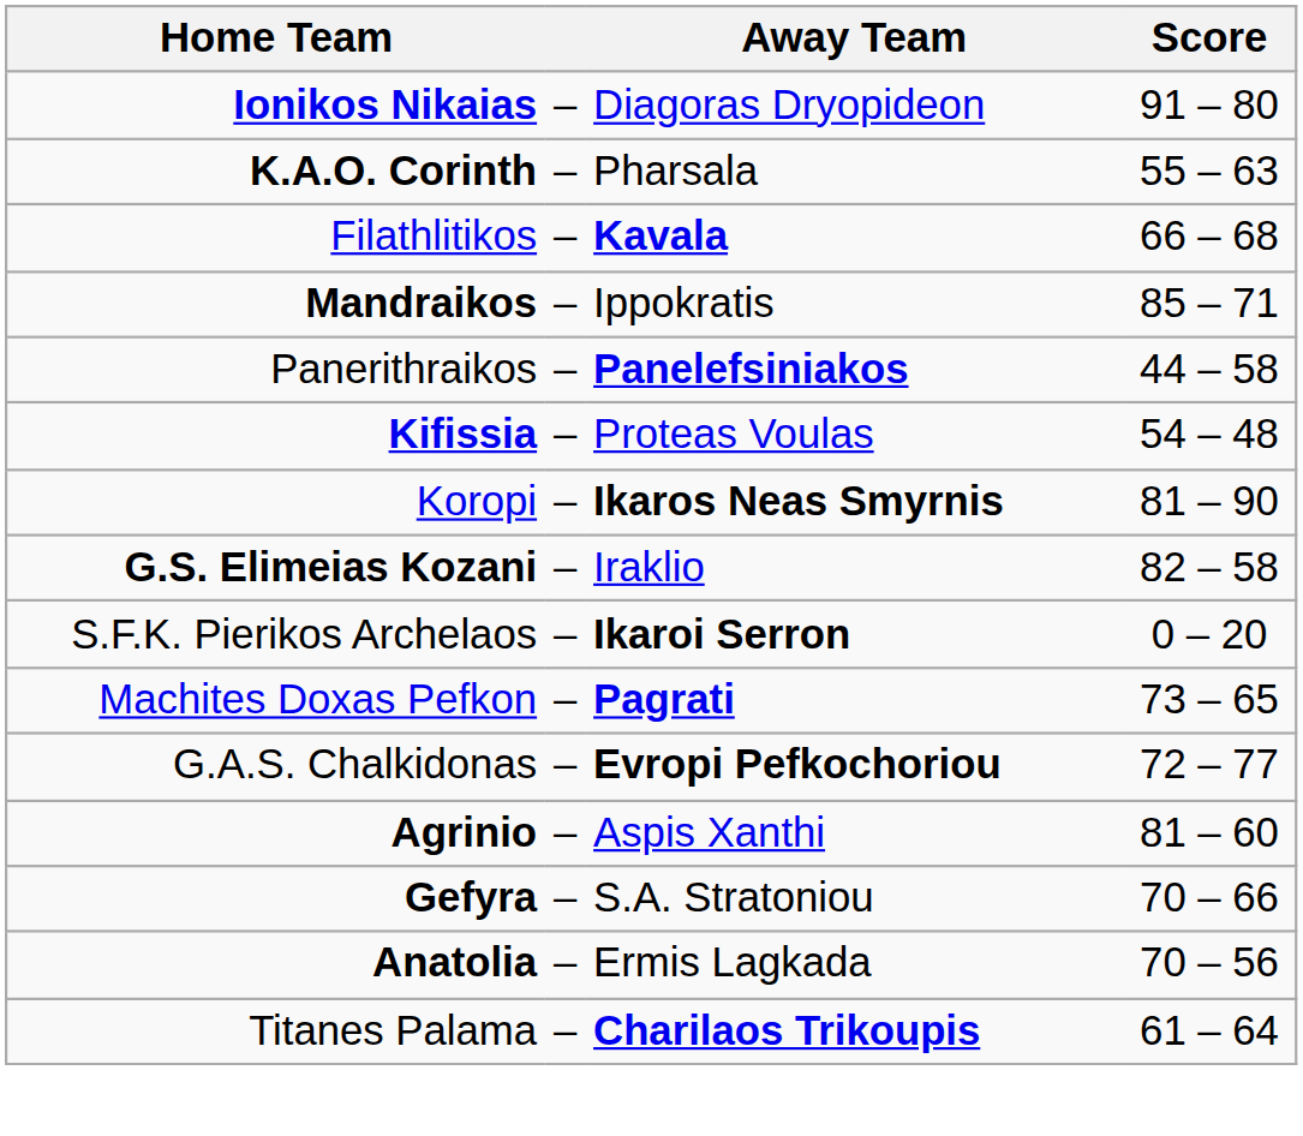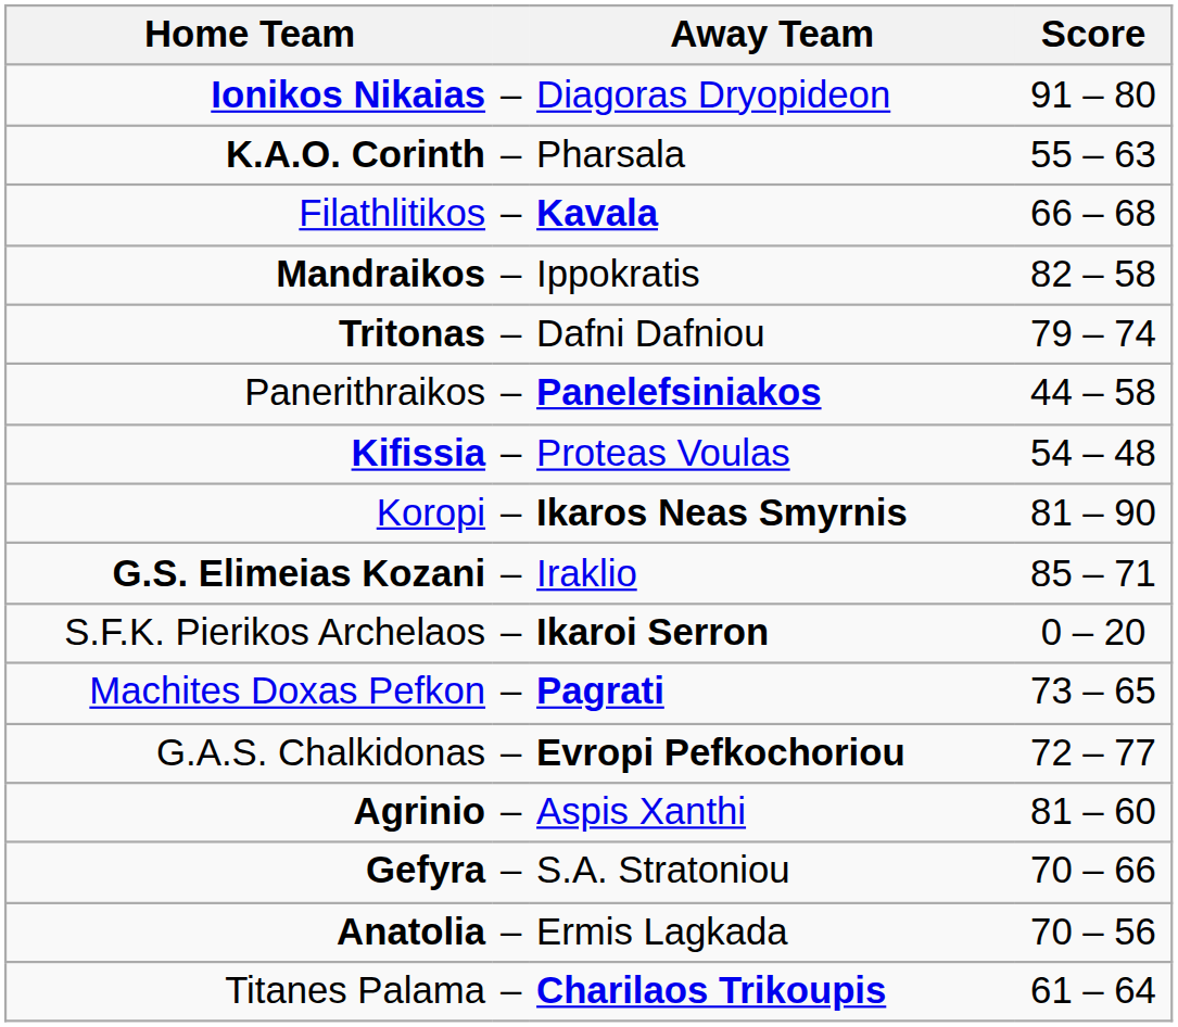 <table class="wikitable" style="text-align: center; font-size:100%">
 <tr>
 <th style="border-right-style:hidden" width="200">Home Team</th>
 <th style="border-right-style:hidden"></th>
 <th style="border-right-style:hidden" width="200">Away Team</th>
 <th width="60">Score</th>
 </tr>
 <tr>
 <td align=right style="border-right-style:hidden"><strong><a href='#'>Ionikos Nikaias</a></strong></td>
 <td style="border-right-style:hidden">–</td>
 <td align=left style="border-right-style:hidden"><a href='#'>Diagoras Dryopideon</a></td>
 <td>91 – 80</td>
 </tr>
 <tr>
 <td align=right style="border-right-style:hidden"><strong>K.A.O. Corinth</strong></td>
 <td style="border-right-style:hidden">–</td>
 <td align=left style="border-right-style:hidden">Pharsala</td>
 <td>55 – 63</td>
 </tr>
 <tr>
 <td align=right style="border-right-style:hidden"><a href='#'>Filathlitikos</a></td>
 <td style="border-right-style:hidden">–</td>
 <td align=left style="border-right-style:hidden"><strong><a href='#'>Kavala</a></strong></td>
 <td>66 – 68</td>
 </tr>
 <tr>
 <td align=right style="border-right-style:hidden"><strong>Mandraikos</strong></td>
 <td style="border-right-style:hidden">–</td>
 <td align=left style="border-right-style:hidden">Ippokratis</td>
-<td>85 – 71</td>
+<td>82 – 58</td>
+</tr>
+<tr>
+<td align=right style="border-right-style:hidden"><strong>Tritonas</strong></td>
+<td style="border-right-style:hidden">–</td>
+<td align=left style="border-right-style:hidden">Dafni Dafniou</td>
+<td>79 – 74</td>
 </tr>
 <tr>
 <td align=right style="border-right-style:hidden">Panerithraikos</td>
 <td style="border-right-style:hidden">–</td>
 <td align=left style="border-right-style:hidden"><strong><a href='#'>Panelefsiniakos</a></strong></td>
 <td>44 – 58</td>
 </tr>
 <tr>
 <td align=right style="border-right-style:hidden"><strong><a href='#'>Kifissia</a></strong></td>
 <td style="border-right-style:hidden">–</td>
 <td align=left style="border-right-style:hidden"><a href='#'>Proteas Voulas</a></td>
 <td>54 – 48</td>
 </tr>
 <tr>
 <td align=right style="border-right-style:hidden"><a href='#'>Koropi</a></td>
 <td style="border-right-style:hidden">–</td>
 <td align=left style="border-right-style:hidden"><strong>Ikaros Neas Smyrnis</strong></td>
 <td>81 – 90</td>
 </tr>
 <tr>
 <td align=right style="border-right-style:hidden"><strong>G.S. Elimeias Kozani</strong></td>
 <td style="border-right-style:hidden">–</td>
 <td align=left style="border-right-style:hidden"><a href='#'>Iraklio</a></td>
-<td>82 – 58</td>
+<td>85 – 71</td>
 </tr>
 <tr>
 <td align=right style="border-right-style:hidden">S.F.K. Pierikos Archelaos</td>
 <td style="border-right-style:hidden">–</td>
 <td align=left style="border-right-style:hidden"><strong>Ikaroi Serron</strong></td>
 <td>0 – 20</td>
 </tr>
 <tr>
 <td align=right style="border-right-style:hidden"><a href='#'>Machites Doxas Pefkon</a></td>
 <td style="border-right-style:hidden">–</td>
 <td align=left style="border-right-style:hidden"><strong><a href='#'>Pagrati</a></strong></td>
 <td>73 – 65</td>
 </tr>
 <tr>
 <td align=right style="border-right-style:hidden">G.A.S. Chalkidonas</td>
 <td style="border-right-style:hidden">–</td>
 <td align=left style="border-right-style:hidden"><strong>Evropi Pefkochoriou</strong></td>
 <td>72 – 77</td>
 </tr>
 <tr>
 <td align=right style="border-right-style:hidden"><strong>Agrinio</strong></td>
 <td style="border-right-style:hidden">–</td>
 <td align=left style="border-right-style:hidden"><a href='#'>Aspis Xanthi</a></td>
 <td>81 – 60</td>
 </tr>
 <tr>
 <td align=right style="border-right-style:hidden"><strong>Gefyra</strong></td>
 <td style="border-right-style:hidden">–</td>
 <td align=left style="border-right-style:hidden">S.A. Stratoniou</td>
 <td>70 – 66</td>
 </tr>
 <tr>
 <td align=right style="border-right-style:hidden"><strong>Anatolia</strong></td>
 <td style="border-right-style:hidden">–</td>
 <td align=left style="border-right-style:hidden">Ermis Lagkada</td>
 <td>70 – 56</td>
 </tr>
 <tr>
 <td align=right style="border-right-style:hidden">Titanes Palama</td>
 <td style="border-right-style:hidden">–</td>
 <td align=left style="border-right-style:hidden"><strong><a href='#'>Charilaos Trikoupis</a></strong></td>
 <td>61 – 64</td>
 </tr>
 </table>
